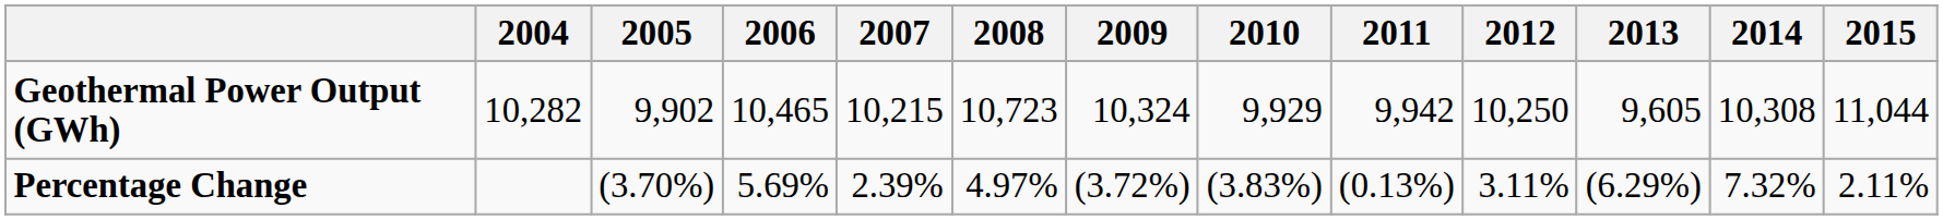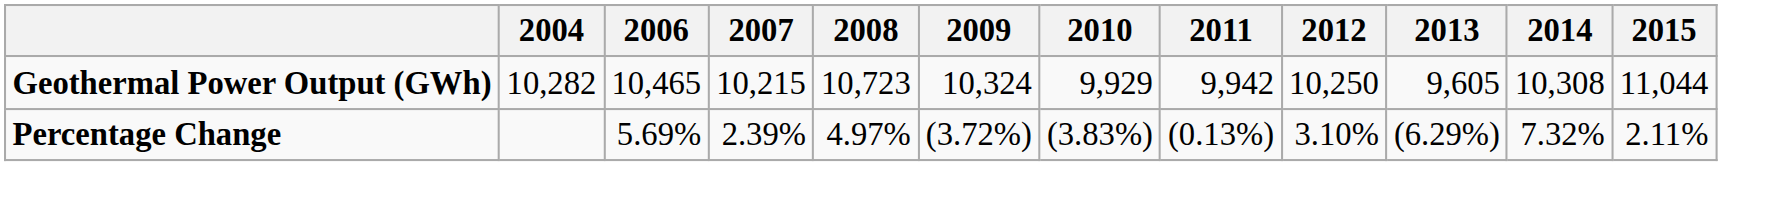 <table class="wikitable" style="text-align: right">
 <tr>
 <th></th>
 <th>2004</th>
-<th>2005</th>
 <th>2006</th>
 <th>2007</th>
 <th>2008</th>
 <th>2009</th>
 <th>2010</th>
 <th>2011</th>
 <th>2012</th>
 <th>2013</th>
 <th>2014</th>
 <th>2015</th>
 </tr>
 <tr>
 <td align="left"><strong>Geothermal Power Output (GWh)</strong></td>
 <td>10,282</td>
-<td>9,902</td>
 <td>10,465</td>
 <td>10,215</td>
 <td>10,723</td>
 <td>10,324</td>
 <td>9,929</td>
 <td>9,942</td>
 <td>10,250</td>
 <td>9,605</td>
 <td>10,308</td>
 <td>11,044</td>
 </tr>
 <tr>
 <td align="left"><strong>Percentage Change</strong></td>
 <td></td>
-<td>(3.70%)</td>
 <td>5.69%</td>
 <td>2.39%</td>
 <td>4.97%</td>
 <td>(3.72%)</td>
 <td>(3.83%)</td>
 <td>(0.13%)</td>
-<td>3.11%</td>
+<td>3.10%</td>
 <td>(6.29%)</td>
 <td>7.32%</td>
 <td>2.11%</td>
 </tr>
 </table>
